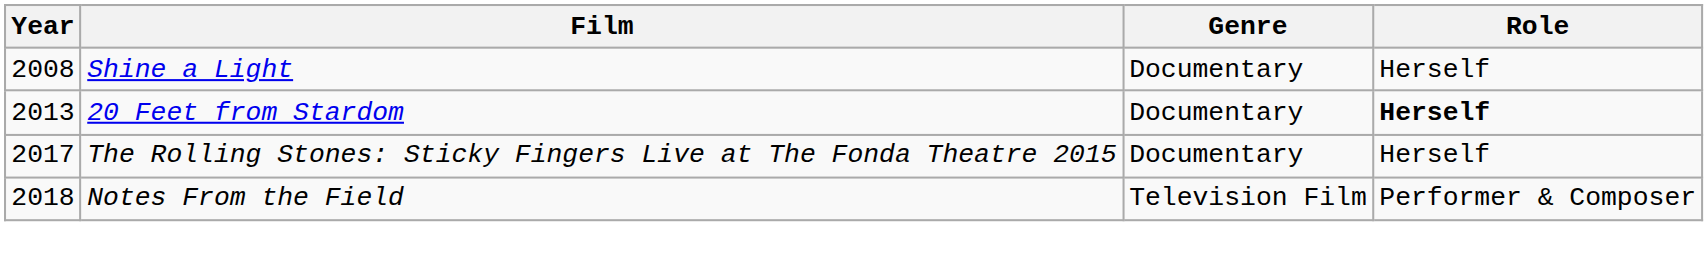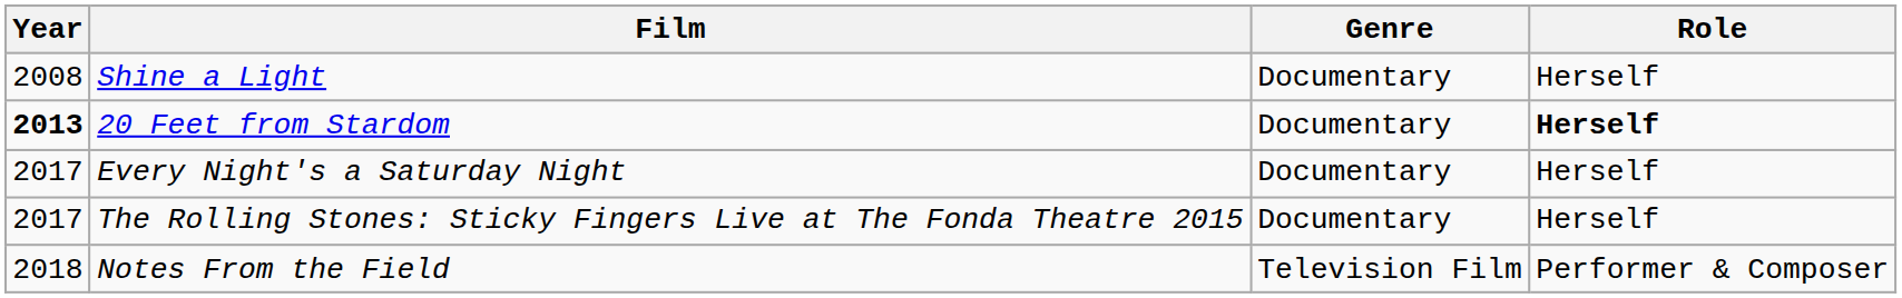 <table class="wikitable sortable">
 <tr>
 <th>Year</th>
 <th>Film</th>
 <th>Genre</th>
 <th>Role</th>
 </tr>
 <tr>
 <td>2008</td>
 <td><em><a href='#'>Shine a Light</a></em></td>
 <td>Documentary</td>
 <td>Herself</td>
 </tr>
 <tr>
-<td>2013</td>
+<td><strong>2013</strong></td>
 <td><em><a href='#'>20 Feet from Stardom</a></em></td>
 <td>Documentary</td>
 <td><strong>Herself</strong></td>
+</tr>
+<tr>
+<td>2017</td>
+<td><em>Every Night's a Saturday Night</em></td>
+<td>Documentary</td>
+<td>Herself</td>
 </tr>
 <tr>
 <td>2017</td>
 <td><em>The Rolling Stones: Sticky Fingers Live at The Fonda Theatre 2015</em></td>
 <td>Documentary</td>
 <td>Herself</td>
 </tr>
 <tr>
 <td>2018</td>
 <td><em>Notes From the Field</em></td>
 <td>Television Film</td>
 <td>Performer & Composer</td>
 </tr>
 </table>
